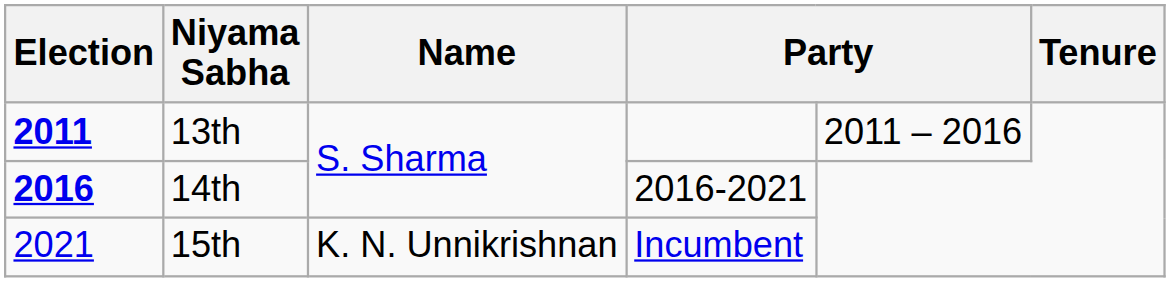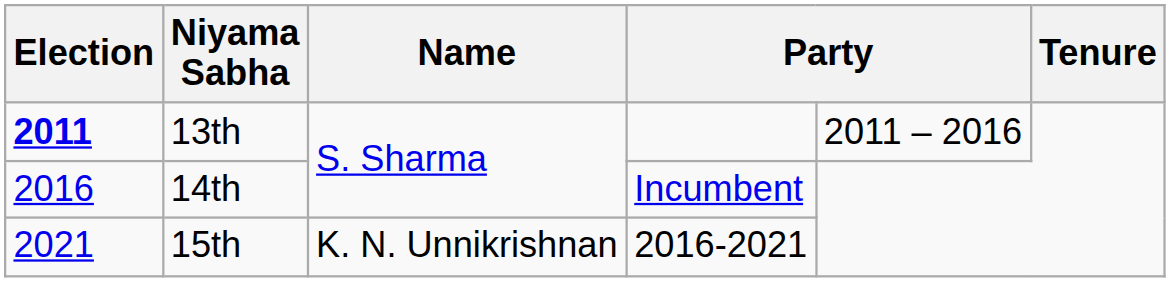 <table class="wikitable sortable">
 <tr>
 <th>Election</th>
 <th>Niyama<br>Sabha</th>
 <th>Name</th>
 <th colspan="2">Party</th>
 <th>Tenure</th>
 </tr>
 <tr>
 <td><strong><a href='#'>2011</a></strong></td>
 <td>13th</td>
 <td rowspan="2"><a href='#'>S. Sharma</a></td>
 <td></td>
 <td>2011 – 2016</td>
 </tr>
 <tr>
-<td><strong><a href='#'>2016</a></strong></td>
+<td><a href='#'>2016</a></td>
 <td>14th</td>
-<td>2016-2021</td>
+<td><a href='#'>Incumbent</a></td>
 </tr>
 <tr>
 <td><a href='#'>2021</a></td>
 <td>15th</td>
 <td>K. N. Unnikrishnan</td>
-<td><a href='#'>Incumbent</a></td>
+<td>2016-2021</td>
 </tr>
 </table>
